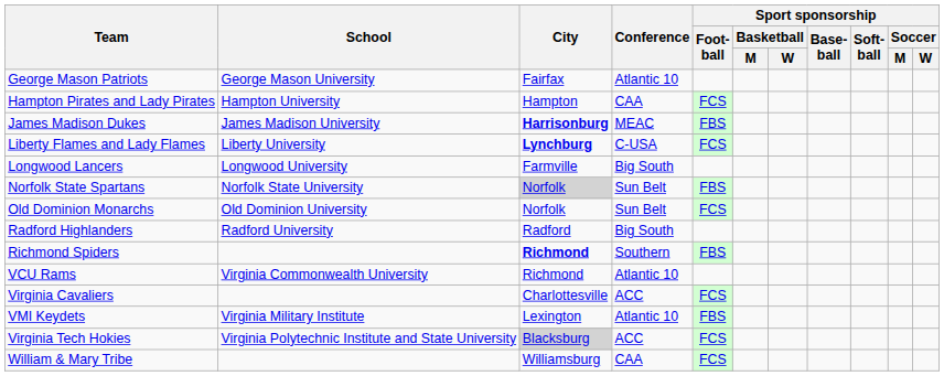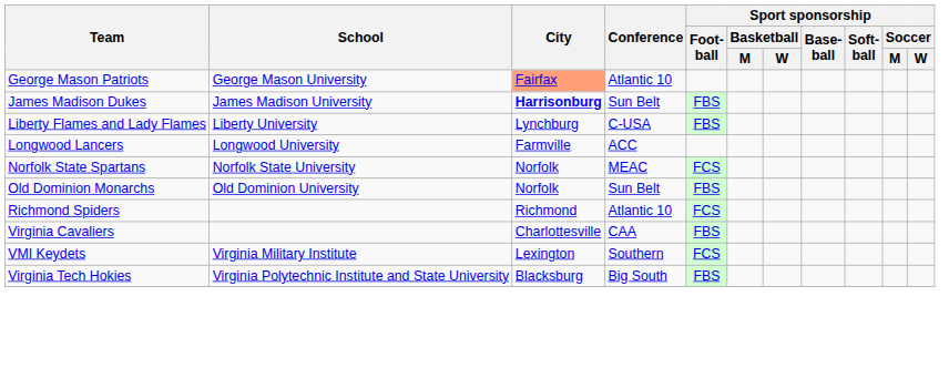 <table class="sortable wikitable">
 <tr>
 <th rowspan=3>Team</th>
 <th rowspan=3>School</th>
 <th rowspan=3>City</th>
 <th rowspan=3>Conference</th>
 <th colspan=7>Sport sponsorship</th>
 </tr>
 <tr>
 <th rowspan=2>Foot-<br>ball</th>
 <th colspan=2>Basketball</th>
 <th rowspan=2>Base-<br>ball</th>
 <th rowspan=2>Soft-<br>ball</th>
 <th colspan=2>Soccer</th>
 </tr>
 <tr>
 <th>M</th>
 <th>W</th>
 <th>M</th>
 <th>W</th>
 </tr>
 <tr>
 <td><a href='#'>George Mason Patriots</a></td>
 <td><a href='#'>George Mason University</a></td>
-<td><a href='#'>Fairfax</a></td>
+<td style="background: lightsalmon;"><a href='#'>Fairfax</a></td>
 <td><a href='#'>Atlantic 10</a></td>
 <td></td>
-<td></td>
-<td></td>
-<td></td>
-<td></td>
-<td></td>
-<td></td>
-</tr>
-<tr>
-<td><a href='#'>Hampton Pirates and Lady Pirates</a></td>
-<td><a href='#'>Hampton University</a></td>
-<td><a href='#'>Hampton</a></td>
-<td><a href='#'>CAA</a></td>
-<td style="background:#D2FFD2; text-align:center"><a href='#'>FCS</a> </td>
 <td></td>
 <td></td>
 <td></td>
 <td></td>
 <td></td>
 <td></td>
 </tr>
 <tr>
 <td><a href='#'>James Madison Dukes</a></td>
 <td><a href='#'>James Madison University</a></td>
 <td><strong><a href='#'>Harrisonburg</a></strong></td>
-<td><a href='#'>MEAC</a></td>
+<td><a href='#'>Sun Belt</a></td>
 <td style="background:#D2FFD2; text-align:center"><a href='#'>FBS</a></td>
 <td></td>
 <td></td>
 <td></td>
 <td></td>
 <td></td>
 <td></td>
 </tr>
 <tr>
 <td><a href='#'>Liberty Flames and Lady Flames</a></td>
 <td><a href='#'>Liberty University</a></td>
-<td><strong><a href='#'>Lynchburg</a></strong></td>
+<td><a href='#'>Lynchburg</a></td>
 <td><a href='#'>C-USA</a></td>
-<td style="background:#D2FFD2; text-align:center"><a href='#'>FCS</a></td>
+<td style="background:#D2FFD2; text-align:center"><a href='#'>FBS</a></td>
 <td></td>
 <td></td>
 <td></td>
 <td></td>
 <td></td>
 <td></td>
 </tr>
 <tr>
 <td><a href='#'>Longwood Lancers</a></td>
 <td><a href='#'>Longwood University</a></td>
 <td><a href='#'>Farmville</a></td>
-<td><a href='#'>Big South</a></td>
+<td><a href='#'>ACC</a></td>
 <td></td>
 <td></td>
 <td></td>
 <td></td>
 <td></td>
 <td></td>
 <td></td>
 </tr>
 <tr>
 <td><a href='#'>Norfolk State Spartans</a></td>
 <td><a href='#'>Norfolk State University</a></td>
-<td style="background: lightgrey;"><a href='#'>Norfolk</a></td>
-<td><a href='#'>Sun Belt</a></td>
-<td style="background:#D2FFD2; text-align:center"><a href='#'>FBS</a></td>
+<td><a href='#'>Norfolk</a></td>
+<td><a href='#'>MEAC</a></td>
+<td style="background:#D2FFD2; text-align:center"><a href='#'>FCS</a></td>
 <td></td>
 <td></td>
 <td></td>
 <td></td>
 <td></td>
 <td></td>
 </tr>
 <tr>
 <td><a href='#'>Old Dominion Monarchs</a></td>
 <td><a href='#'>Old Dominion University</a></td>
 <td><a href='#'>Norfolk</a></td>
 <td><a href='#'>Sun Belt</a></td>
-<td style="background:#D2FFD2; text-align:center"><a href='#'>FCS</a></td>
-<td></td>
-<td></td>
-<td></td>
-<td></td>
-<td></td>
-<td></td>
-</tr>
-<tr>
-<td><a href='#'>Radford Highlanders</a></td>
-<td><a href='#'>Radford University</a></td>
-<td><a href='#'>Radford</a></td>
-<td><a href='#'>Big South</a></td>
-<td></td>
+<td style="background:#D2FFD2; text-align:center"><a href='#'>FBS</a></td>
 <td></td>
 <td></td>
 <td></td>
 <td></td>
 <td></td>
 <td></td>
 </tr>
 <tr>
 <td><a href='#'>Richmond Spiders</a></td>
 <td></td>
-<td><strong><a href='#'>Richmond</a></strong></td>
-<td><a href='#'>Southern</a></td>
-<td style="background:#D2FFD2; text-align:center"><a href='#'>FBS</a></td>
-<td></td>
-<td></td>
-<td></td>
-<td></td>
-<td></td>
-<td></td>
-</tr>
-<tr>
-<td><a href='#'>VCU Rams</a></td>
-<td><a href='#'>Virginia Commonwealth University</a></td>
 <td><a href='#'>Richmond</a></td>
 <td><a href='#'>Atlantic 10</a></td>
-<td></td>
+<td style="background:#D2FFD2; text-align:center"><a href='#'>FCS</a> </td>
 <td></td>
 <td></td>
 <td></td>
 <td></td>
 <td></td>
 <td></td>
 </tr>
 <tr>
 <td><a href='#'>Virginia Cavaliers</a></td>
 <td></td>
 <td><a href='#'>Charlottesville</a></td>
-<td><a href='#'>ACC</a></td>
-<td style="background:#D2FFD2; text-align:center"><a href='#'>FCS</a></td>
+<td><a href='#'>CAA</a></td>
+<td style="background:#D2FFD2; text-align:center"><a href='#'>FBS</a></td>
 <td></td>
 <td></td>
 <td></td>
 <td></td>
 <td></td>
 <td></td>
 </tr>
 <tr>
 <td><a href='#'>VMI Keydets</a></td>
 <td><a href='#'>Virginia Military Institute</a></td>
 <td><a href='#'>Lexington</a></td>
-<td><a href='#'>Atlantic 10</a></td>
-<td style="background:#D2FFD2; text-align:center"><a href='#'>FBS</a></td>
+<td><a href='#'>Southern</a></td>
+<td style="background:#D2FFD2; text-align:center"><a href='#'>FCS</a></td>
 <td></td>
 <td></td>
 <td></td>
 <td></td>
 <td></td>
 <td></td>
 </tr>
 <tr>
 <td><a href='#'>Virginia Tech Hokies</a></td>
 <td><a href='#'>Virginia Polytechnic Institute and State University</a> </td>
-<td style="background: lightgrey;"><a href='#'>Blacksburg</a></td>
-<td><a href='#'>ACC</a></td>
-<td style="background:#D2FFD2; text-align:center"><a href='#'>FCS</a> </td>
-<td></td>
-<td></td>
-<td></td>
-<td></td>
-<td></td>
-<td></td>
-</tr>
-<tr>
-<td><a href='#'>William & Mary Tribe</a></td>
-<td></td>
-<td><a href='#'>Williamsburg</a></td>
-<td><a href='#'>CAA</a></td>
-<td style="background:#D2FFD2; text-align:center"><a href='#'>FCS</a> </td>
+<td><a href='#'>Blacksburg</a></td>
+<td><a href='#'>Big South</a></td>
+<td style="background:#D2FFD2; text-align:center"><a href='#'>FBS</a></td>
 <td></td>
 <td></td>
 <td></td>
 <td></td>
 <td></td>
 <td></td>
 </tr>
 </table>
